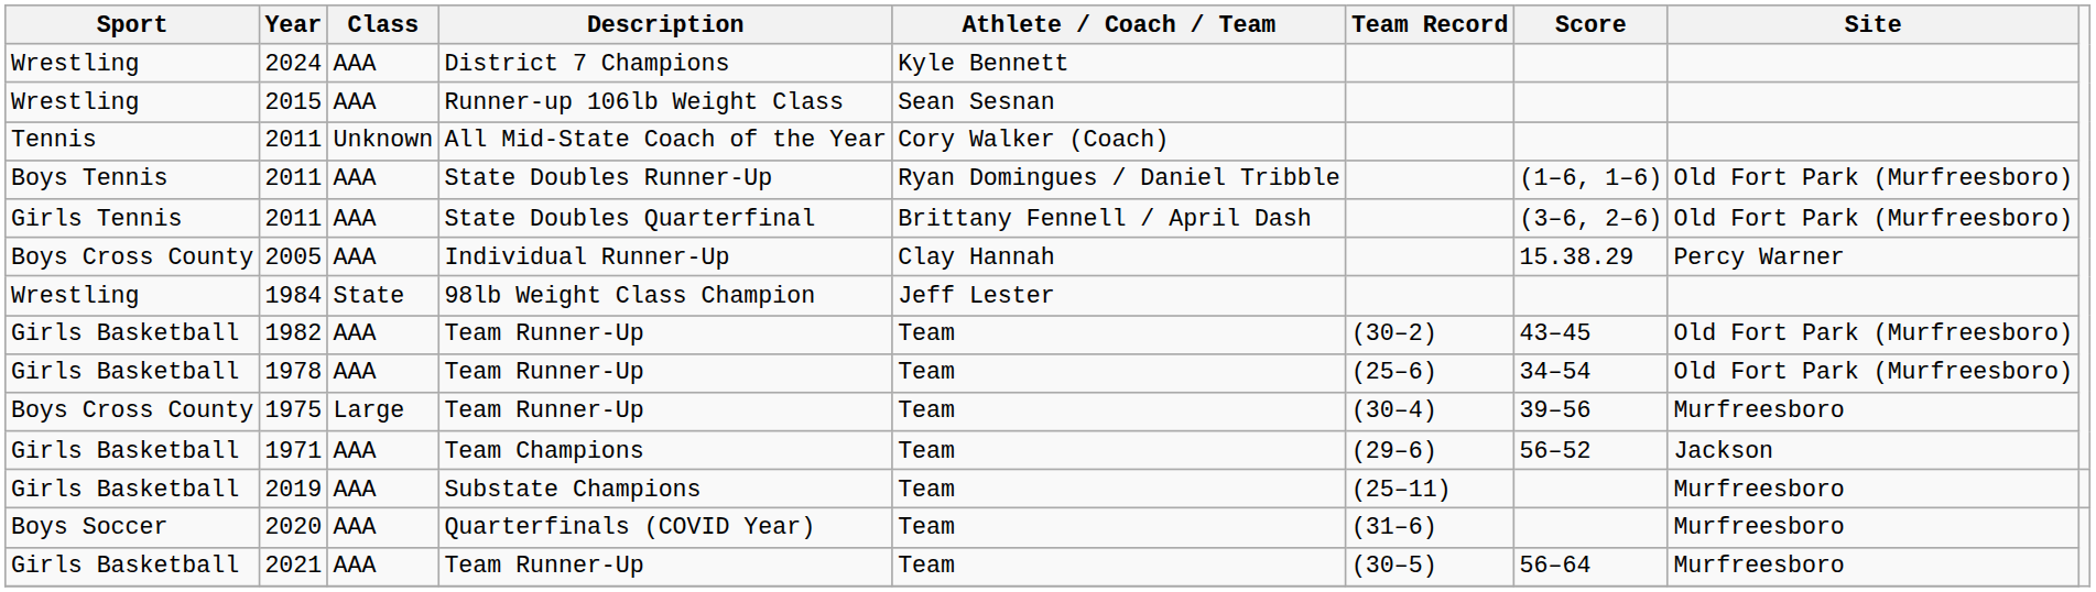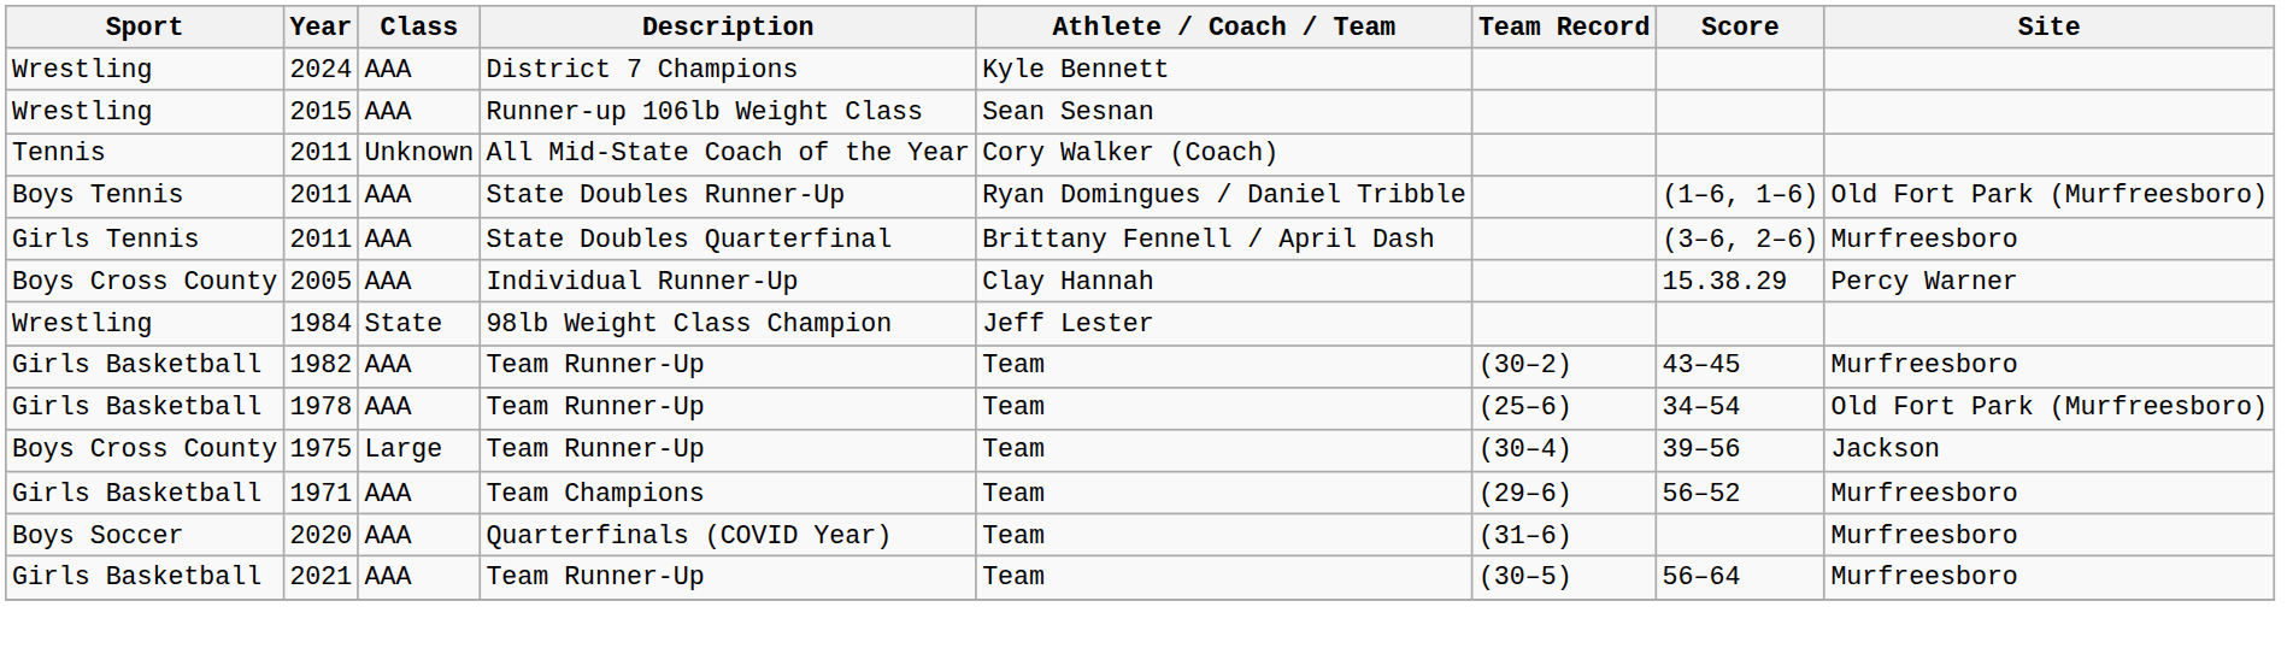 <table class="wikitable">
 <tr>
 <th>Sport</th>
 <th>Year</th>
 <th>Class</th>
 <th>Description</th>
 <th>Athlete / Coach / Team</th>
 <th>Team Record</th>
 <th>Score</th>
 <th>Site</th>
 </tr>
 <tr>
 <td>Wrestling</td>
 <td>2024</td>
 <td>AAA</td>
 <td>District 7 Champions</td>
 <td>Kyle Bennett</td>
 <td></td>
 <td></td>
 <td></td>
 </tr>
 <tr>
 <td>Wrestling</td>
 <td>2015</td>
 <td>AAA</td>
 <td>Runner-up 106lb Weight Class</td>
 <td>Sean Sesnan</td>
 <td></td>
 <td></td>
 <td></td>
 </tr>
 <tr>
 <td>Tennis</td>
 <td>2011</td>
 <td>Unknown</td>
 <td>All Mid-State Coach of the Year</td>
 <td>Cory Walker (Coach)</td>
 <td></td>
 <td></td>
 <td></td>
 </tr>
 <tr>
 <td>Boys Tennis</td>
 <td>2011</td>
 <td>AAA</td>
 <td>State Doubles Runner-Up</td>
 <td>Ryan Domingues / Daniel Tribble</td>
 <td></td>
 <td>(1–6, 1–6)</td>
 <td>Old Fort Park (Murfreesboro)</td>
 </tr>
 <tr>
 <td>Girls Tennis</td>
 <td>2011</td>
 <td>AAA</td>
 <td>State Doubles Quarterfinal</td>
 <td>Brittany Fennell / April Dash</td>
 <td></td>
 <td>(3–6, 2–6)</td>
-<td>Old Fort Park (Murfreesboro)</td>
+<td>Murfreesboro</td>
 </tr>
 <tr>
 <td>Boys Cross County</td>
 <td>2005</td>
 <td>AAA</td>
 <td>Individual Runner-Up</td>
 <td>Clay Hannah</td>
 <td></td>
 <td>15.38.29</td>
 <td>Percy Warner</td>
 </tr>
 <tr>
 <td>Wrestling</td>
 <td>1984</td>
 <td>State</td>
 <td>98lb Weight Class Champion</td>
 <td>Jeff Lester</td>
 <td></td>
 <td></td>
 <td></td>
 </tr>
 <tr>
 <td>Girls Basketball</td>
 <td>1982</td>
 <td>AAA</td>
 <td>Team Runner-Up</td>
 <td>Team</td>
 <td>(30–2)</td>
 <td>43–45</td>
-<td>Old Fort Park (Murfreesboro)</td>
+<td>Murfreesboro</td>
 </tr>
 <tr>
 <td>Girls Basketball</td>
 <td>1978</td>
 <td>AAA</td>
 <td>Team Runner-Up</td>
 <td>Team</td>
 <td>(25–6)</td>
 <td>34–54</td>
 <td>Old Fort Park (Murfreesboro)</td>
 </tr>
 <tr>
 <td>Boys Cross County</td>
 <td>1975</td>
 <td>Large</td>
 <td>Team Runner-Up</td>
 <td>Team</td>
 <td>(30–4)</td>
 <td>39–56</td>
-<td>Murfreesboro</td>
+<td>Jackson</td>
 </tr>
 <tr>
 <td>Girls Basketball</td>
 <td>1971</td>
 <td>AAA</td>
 <td>Team Champions</td>
 <td>Team</td>
 <td>(29–6)</td>
 <td>56–52</td>
-<td>Jackson</td>
-</tr>
-<tr>
-<td>Girls Basketball</td>
-<td>2019</td>
-<td>AAA</td>
-<td>Substate Champions</td>
-<td>Team</td>
-<td>(25–11)</td>
-<td></td>
 <td>Murfreesboro</td>
-<td></td>
 </tr>
 <tr>
 <td>Boys Soccer</td>
 <td>2020</td>
 <td>AAA</td>
 <td>Quarterfinals (COVID Year)</td>
 <td>Team</td>
 <td>(31–6)</td>
 <td></td>
 <td>Murfreesboro</td>
 </tr>
 <tr>
 <td>Girls Basketball</td>
 <td>2021</td>
 <td>AAA</td>
 <td>Team Runner-Up</td>
 <td>Team</td>
 <td>(30–5)</td>
 <td>56–64</td>
 <td>Murfreesboro</td>
 </tr>
 <tr>
 </tr>
 </table>
